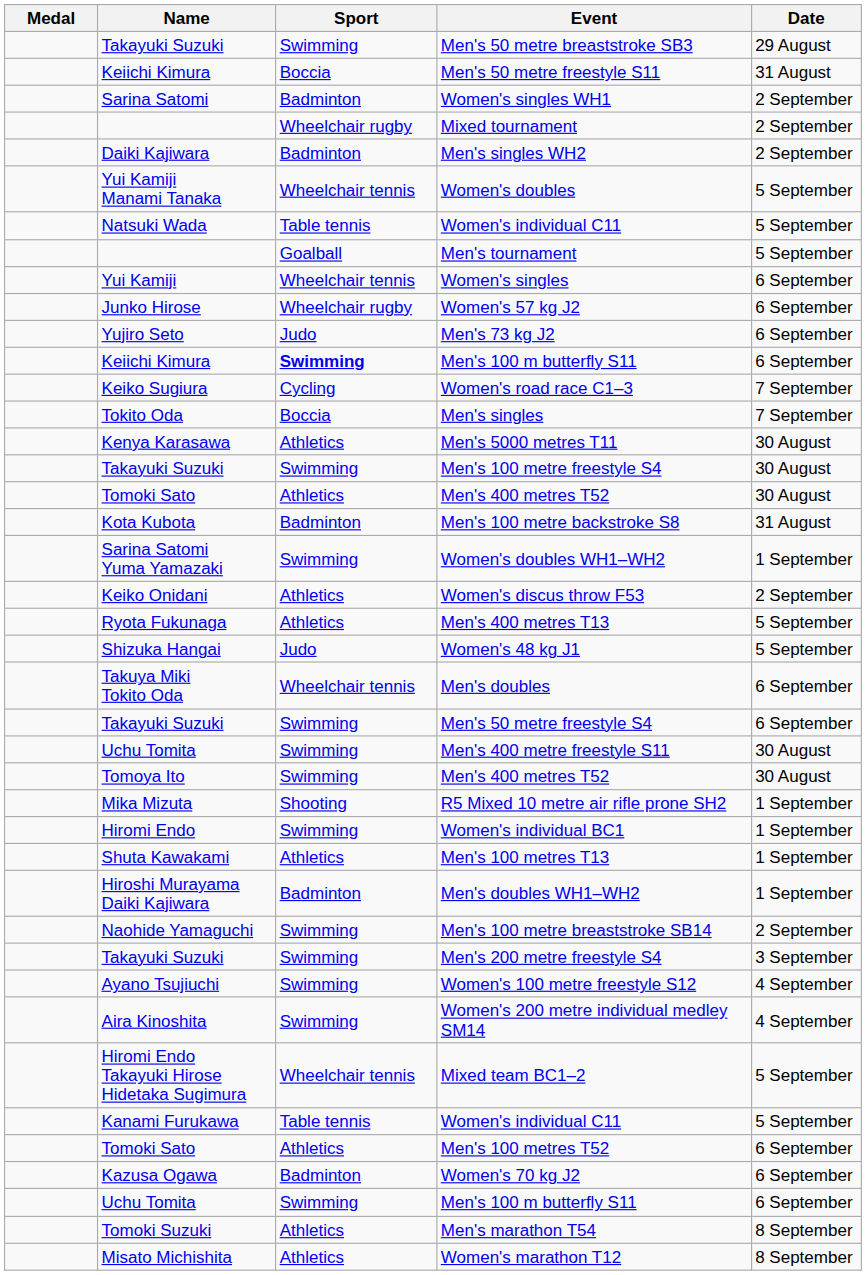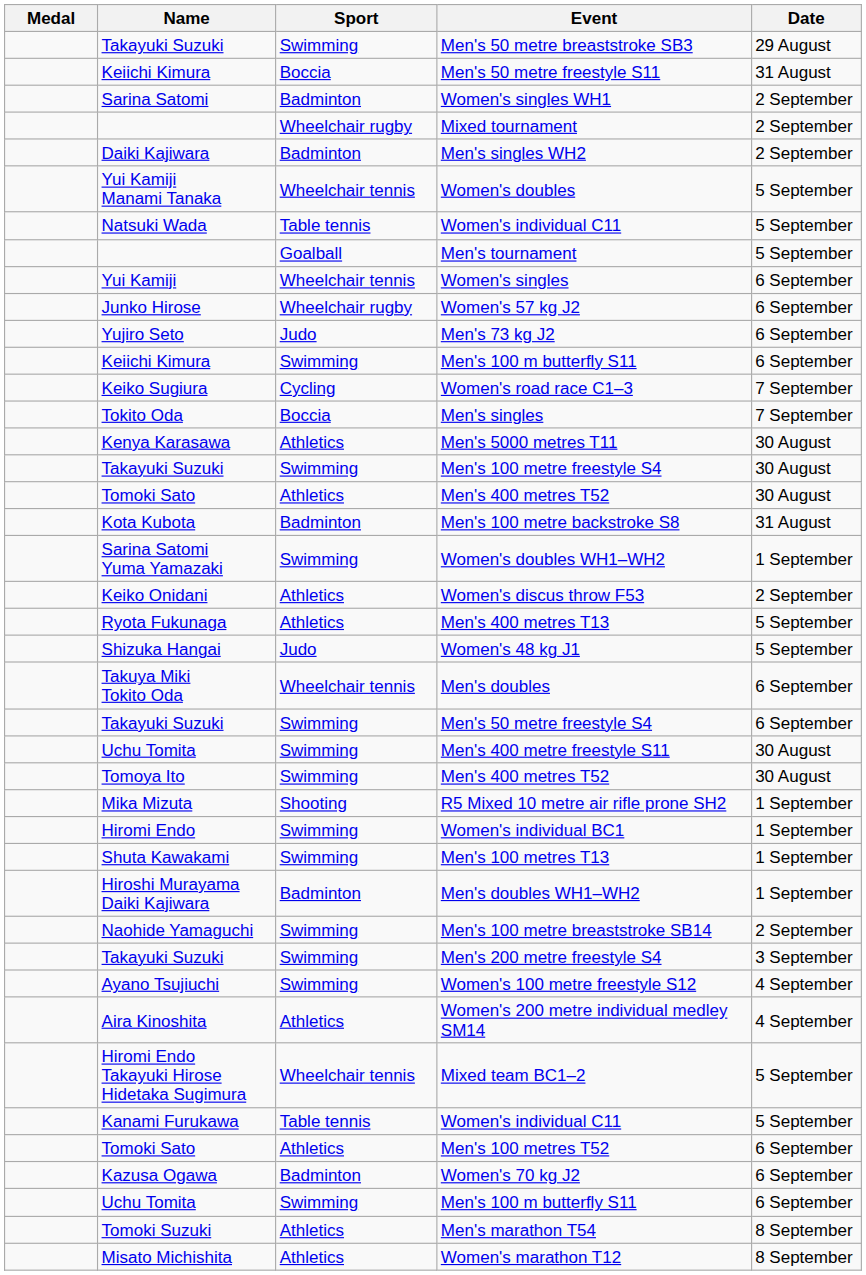 <table class="wikitable sortable" style="font-size:95%">
 <tr>
 <th style="width:5em">Medal</th>
 <th style="width:10em">Name</th>
 <th style="width:9em">Sport</th>
 <th style="width:18em">Event</th>
 <th style="width:6em">Date</th>
 </tr>
 <tr>
 <td></td>
 <td><a href='#'>Takayuki Suzuki</a></td>
 <td><a href='#'>Swimming</a></td>
 <td><a href='#'>Men's 50 metre breaststroke SB3</a></td>
 <td>29 August</td>
 </tr>
 <tr>
 <td></td>
 <td><a href='#'>Keiichi Kimura</a></td>
 <td><a href='#'>Boccia</a></td>
 <td><a href='#'>Men's 50 metre freestyle S11</a></td>
 <td>31 August</td>
 </tr>
 <tr>
 <td></td>
 <td><a href='#'>Sarina Satomi</a></td>
 <td><a href='#'>Badminton</a></td>
 <td><a href='#'>Women's singles WH1</a></td>
 <td>2 September</td>
 </tr>
 <tr>
 <td></td>
 <td><br></td>
 <td><a href='#'>Wheelchair rugby</a></td>
 <td><a href='#'>Mixed tournament</a></td>
 <td>2 September</td>
 </tr>
 <tr>
 <td></td>
 <td><a href='#'>Daiki Kajiwara</a></td>
 <td><a href='#'>Badminton</a></td>
 <td><a href='#'>Men's singles WH2</a></td>
 <td>2 September</td>
 </tr>
 <tr>
 <td></td>
 <td><a href='#'>Yui Kamiji</a><br><a href='#'>Manami Tanaka</a></td>
 <td><a href='#'>Wheelchair tennis</a></td>
 <td><a href='#'>Women's doubles</a></td>
 <td>5 September</td>
 </tr>
 <tr>
 <td></td>
 <td><a href='#'>Natsuki Wada</a></td>
 <td><a href='#'>Table tennis</a></td>
 <td><a href='#'>Women's individual C11</a></td>
 <td>5 September</td>
 </tr>
 <tr>
 <td></td>
 <td><br></td>
 <td><a href='#'>Goalball</a></td>
 <td><a href='#'>Men's tournament</a></td>
 <td>5 September</td>
 </tr>
 <tr>
 <td></td>
 <td><a href='#'>Yui Kamiji</a></td>
 <td><a href='#'>Wheelchair tennis</a></td>
 <td><a href='#'>Women's singles</a></td>
 <td>6 September</td>
 </tr>
 <tr>
 <td></td>
 <td><a href='#'>Junko Hirose</a></td>
 <td><a href='#'>Wheelchair rugby</a></td>
 <td><a href='#'>Women's 57 kg J2</a></td>
 <td>6 September</td>
 </tr>
 <tr>
 <td></td>
 <td><a href='#'>Yujiro Seto</a></td>
 <td><a href='#'>Judo</a></td>
 <td><a href='#'>Men's 73 kg J2</a></td>
 <td>6 September</td>
 </tr>
 <tr>
 <td></td>
 <td><a href='#'>Keiichi Kimura</a></td>
-<td><strong><a href='#'>Swimming</a></strong></td>
+<td><a href='#'>Swimming</a></td>
 <td><a href='#'>Men's 100 m butterfly S11</a></td>
 <td>6 September</td>
 </tr>
 <tr>
 <td></td>
 <td><a href='#'>Keiko Sugiura</a></td>
 <td><a href='#'>Cycling</a></td>
 <td><a href='#'>Women's road race C1–3</a></td>
 <td>7 September</td>
 </tr>
 <tr>
 <td></td>
 <td><a href='#'>Tokito Oda</a></td>
 <td><a href='#'>Boccia</a></td>
 <td><a href='#'>Men's singles</a></td>
 <td>7 September</td>
 </tr>
 <tr>
 <td></td>
 <td><a href='#'>Kenya Karasawa</a></td>
 <td><a href='#'>Athletics</a></td>
 <td><a href='#'>Men's 5000 metres T11</a></td>
 <td>30 August</td>
 </tr>
 <tr>
 <td></td>
 <td><a href='#'>Takayuki Suzuki</a></td>
 <td><a href='#'>Swimming</a></td>
 <td><a href='#'>Men's 100 metre freestyle S4</a></td>
 <td>30 August</td>
 </tr>
 <tr>
 <td></td>
 <td><a href='#'>Tomoki Sato</a></td>
 <td><a href='#'>Athletics</a></td>
 <td><a href='#'>Men's 400 metres T52</a></td>
 <td>30 August</td>
 </tr>
 <tr>
 <td></td>
 <td><a href='#'>Kota Kubota</a></td>
 <td><a href='#'>Badminton</a></td>
 <td><a href='#'>Men's 100 metre backstroke S8</a></td>
 <td>31 August</td>
 </tr>
 <tr>
 <td></td>
 <td><a href='#'>Sarina Satomi</a><br><a href='#'>Yuma Yamazaki</a></td>
 <td><a href='#'>Swimming</a></td>
 <td><a href='#'>Women's doubles WH1–WH2</a></td>
 <td>1 September</td>
 </tr>
 <tr>
 <td></td>
 <td><a href='#'>Keiko Onidani</a></td>
 <td><a href='#'>Athletics</a></td>
 <td><a href='#'>Women's discus throw F53</a></td>
 <td>2 September</td>
 </tr>
 <tr>
 <td></td>
 <td><a href='#'>Ryota Fukunaga</a></td>
 <td><a href='#'>Athletics</a></td>
 <td><a href='#'>Men's 400 metres T13</a></td>
 <td>5 September</td>
 </tr>
 <tr>
 <td></td>
 <td><a href='#'>Shizuka Hangai</a></td>
 <td><a href='#'>Judo</a></td>
 <td><a href='#'>Women's 48 kg J1</a></td>
 <td>5 September</td>
 </tr>
 <tr>
 <td></td>
 <td><a href='#'>Takuya Miki</a><br><a href='#'>Tokito Oda</a></td>
 <td><a href='#'>Wheelchair tennis</a></td>
 <td><a href='#'>Men's doubles</a></td>
 <td>6 September</td>
 </tr>
 <tr>
 <td></td>
 <td><a href='#'>Takayuki Suzuki</a></td>
 <td><a href='#'>Swimming</a></td>
 <td><a href='#'>Men's 50 metre freestyle S4</a></td>
 <td>6 September</td>
 </tr>
 <tr>
 <td></td>
 <td><a href='#'>Uchu Tomita</a></td>
 <td><a href='#'>Swimming</a></td>
 <td><a href='#'>Men's 400 metre freestyle S11</a></td>
 <td>30 August</td>
 </tr>
 <tr>
 <td></td>
 <td><a href='#'>Tomoya Ito</a></td>
 <td><a href='#'>Swimming</a></td>
 <td><a href='#'>Men's 400 metres T52</a></td>
 <td>30 August</td>
 </tr>
 <tr>
 <td></td>
 <td><a href='#'>Mika Mizuta</a></td>
 <td><a href='#'>Shooting</a></td>
 <td><a href='#'>R5 Mixed 10 metre air rifle prone SH2</a></td>
 <td>1 September</td>
 </tr>
 <tr>
 <td></td>
 <td><a href='#'>Hiromi Endo</a></td>
 <td><a href='#'>Swimming</a></td>
 <td><a href='#'>Women's individual BC1</a></td>
 <td>1 September</td>
 </tr>
 <tr>
 <td></td>
 <td><a href='#'>Shuta Kawakami</a></td>
-<td><a href='#'>Athletics</a></td>
+<td><a href='#'>Swimming</a></td>
 <td><a href='#'>Men's 100 metres T13</a></td>
 <td>1 September</td>
 </tr>
 <tr>
 <td></td>
 <td><a href='#'>Hiroshi Murayama</a><br><a href='#'>Daiki Kajiwara</a></td>
 <td><a href='#'>Badminton</a></td>
 <td><a href='#'>Men's doubles WH1–WH2</a></td>
 <td>1 September</td>
 </tr>
 <tr>
 <td></td>
 <td><a href='#'>Naohide Yamaguchi</a></td>
 <td><a href='#'>Swimming</a></td>
 <td><a href='#'>Men's 100 metre breaststroke SB14</a></td>
 <td>2 September</td>
 </tr>
 <tr>
 <td></td>
 <td><a href='#'>Takayuki Suzuki</a></td>
 <td><a href='#'>Swimming</a></td>
 <td><a href='#'>Men's 200 metre freestyle S4</a></td>
 <td>3 September</td>
 </tr>
 <tr>
 <td></td>
 <td><a href='#'>Ayano Tsujiuchi</a></td>
 <td><a href='#'>Swimming</a></td>
 <td><a href='#'>Women's 100 metre freestyle S12</a></td>
 <td>4 September</td>
 </tr>
 <tr>
 <td></td>
 <td><a href='#'>Aira Kinoshita</a></td>
-<td><a href='#'>Swimming</a></td>
+<td><a href='#'>Athletics</a></td>
 <td><a href='#'>Women's 200 metre individual medley SM14</a></td>
 <td>4 September</td>
 </tr>
 <tr>
 <td></td>
 <td><a href='#'>Hiromi Endo</a><br><a href='#'>Takayuki Hirose</a><br><a href='#'>Hidetaka Sugimura</a></td>
 <td><a href='#'>Wheelchair tennis</a></td>
 <td><a href='#'>Mixed team BC1–2</a></td>
 <td>5 September</td>
 </tr>
 <tr>
 <td></td>
 <td><a href='#'>Kanami Furukawa</a></td>
 <td><a href='#'>Table tennis</a></td>
 <td><a href='#'>Women's individual C11</a></td>
 <td>5 September</td>
 </tr>
 <tr>
 <td></td>
 <td><a href='#'>Tomoki Sato</a></td>
 <td><a href='#'>Athletics</a></td>
 <td><a href='#'>Men's 100 metres T52</a></td>
 <td>6 September</td>
 </tr>
 <tr>
 <td></td>
 <td><a href='#'>Kazusa Ogawa</a></td>
 <td><a href='#'>Badminton</a></td>
 <td><a href='#'>Women's 70 kg J2</a></td>
 <td>6 September</td>
 </tr>
 <tr>
 <td></td>
 <td><a href='#'>Uchu Tomita</a></td>
 <td><a href='#'>Swimming</a></td>
 <td><a href='#'>Men's 100 m butterfly S11</a></td>
 <td>6 September</td>
 </tr>
 <tr>
 <td></td>
 <td><a href='#'>Tomoki Suzuki</a></td>
 <td><a href='#'>Athletics</a></td>
 <td><a href='#'>Men's marathon T54</a></td>
 <td>8 September</td>
 </tr>
 <tr>
 <td></td>
 <td><a href='#'>Misato Michishita</a></td>
 <td><a href='#'>Athletics</a></td>
 <td><a href='#'>Women's marathon T12</a></td>
 <td>8 September</td>
 </tr>
 </table>
